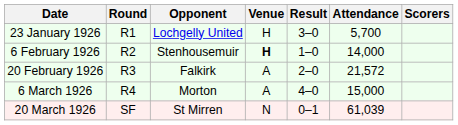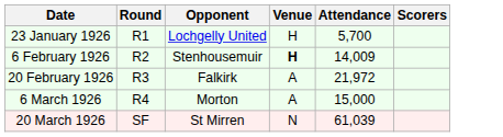 <table class="wikitable sortable" style="font-size:100%; text-align:center">
 <tr>
 <th>Date</th>
 <th>Round</th>
 <th>Opponent</th>
 <th>Venue</th>
-<th>Result</th>
 <th>Attendance</th>
 <th>Scorers</th>
 </tr>
 <tr bgcolor = "#EEFFEE">
 <td>23 January 1926</td>
 <td>R1</td>
 <td><a href='#'>Lochgelly United</a></td>
 <td>H</td>
-<td>3–0</td>
 <td>5,700</td>
 <td></td>
 </tr>
 <tr bgcolor = "#EEFFEE">
 <td>6 February 1926</td>
 <td>R2</td>
 <td>Stenhousemuir</td>
 <td><strong>H</strong></td>
-<td>1–0</td>
-<td>14,000</td>
+<td>14,009</td>
 <td></td>
 </tr>
 <tr bgcolor = "#EEFFEE">
 <td>20 February 1926</td>
 <td>R3</td>
 <td>Falkirk</td>
 <td>A</td>
-<td>2–0</td>
-<td>21,572</td>
+<td>21,972</td>
 <td></td>
 </tr>
 <tr bgcolor = "#EEFFEE">
 <td>6 March 1926</td>
 <td>R4</td>
 <td>Morton</td>
 <td>A</td>
-<td>4–0</td>
 <td>15,000</td>
 <td></td>
 </tr>
 <tr bgcolor = "#FFEEEE">
 <td>20 March 1926</td>
 <td>SF</td>
 <td>St Mirren</td>
 <td>N</td>
-<td>0–1</td>
 <td>61,039</td>
 <td></td>
 </tr>
 </table>
